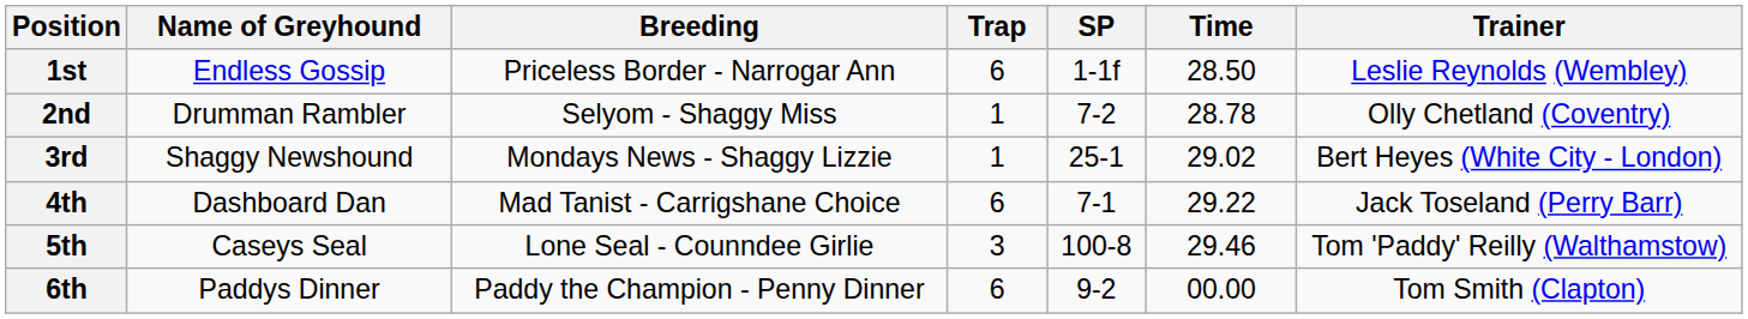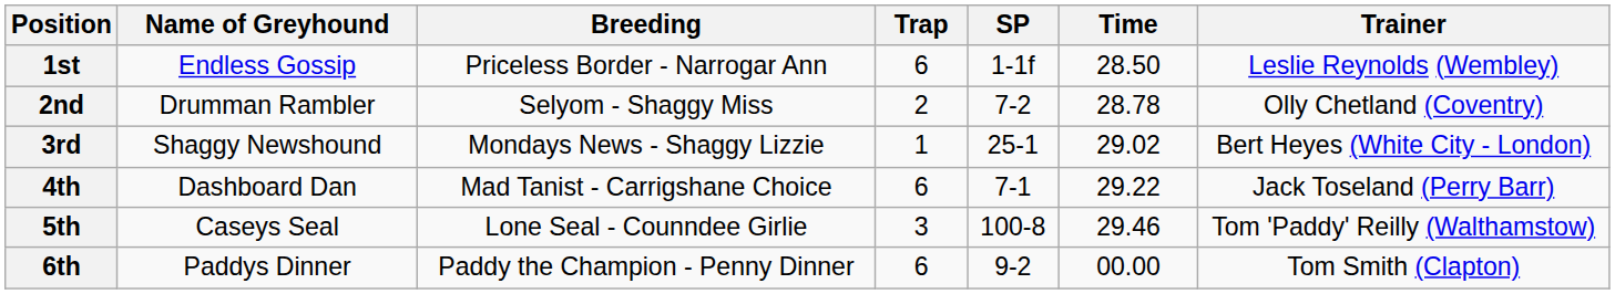 <table class="wikitable" style="text-align: center">
 <tr>
 <th width=50>Position</th>
 <th width=180>Name of Greyhound</th>
 <th width=280>Breeding</th>
 <th width=50>Trap</th>
 <th width=50>SP</th>
 <th width=80>Time</th>
 <th width=250>Trainer</th>
 </tr>
 <tr>
 <th>1st</th>
 <td><a href='#'>Endless Gossip</a></td>
 <td>Priceless Border - Narrogar Ann</td>
 <td>6</td>
 <td>1-1f</td>
 <td>28.50</td>
 <td><a href='#'>Leslie Reynolds</a> <a href='#'>(Wembley)</a></td>
 </tr>
 <tr>
 <th>2nd</th>
 <td>Drumman Rambler</td>
 <td>Selyom - Shaggy Miss</td>
-<td>1</td>
+<td>2</td>
 <td>7-2</td>
 <td>28.78</td>
 <td>Olly Chetland <a href='#'>(Coventry)</a></td>
 </tr>
 <tr>
 <th>3rd</th>
 <td>Shaggy Newshound</td>
 <td>Mondays News - Shaggy Lizzie</td>
 <td>1</td>
 <td>25-1</td>
 <td>29.02</td>
 <td>Bert Heyes <a href='#'>(White City - London)</a></td>
 </tr>
 <tr>
 <th>4th</th>
 <td>Dashboard Dan</td>
 <td>Mad Tanist - Carrigshane Choice</td>
 <td>6</td>
 <td>7-1</td>
 <td>29.22</td>
 <td>Jack Toseland <a href='#'>(Perry Barr)</a></td>
 </tr>
 <tr>
 <th>5th</th>
 <td>Caseys Seal</td>
 <td>Lone Seal - Counndee Girlie</td>
 <td>3</td>
 <td>100-8</td>
 <td>29.46</td>
 <td>Tom 'Paddy' Reilly <a href='#'>(Walthamstow)</a></td>
 </tr>
 <tr>
 <th>6th</th>
 <td>Paddys Dinner</td>
 <td>Paddy the Champion - Penny Dinner</td>
 <td>6</td>
 <td>9-2</td>
 <td>00.00</td>
 <td>Tom Smith <a href='#'>(Clapton)</a></td>
 </tr>
 </table>
